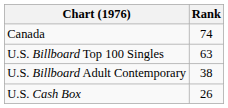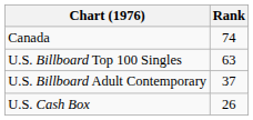 <table class="wikitable sortable">
 <tr>
 <th align="left">Chart (1976)</th>
 <th style="text-align:center;">Rank</th>
 </tr>
 <tr>
 <td>Canada </td>
 <td style="text-align:center;">74</td>
 </tr>
 <tr>
 <td>U.S. <em>Billboard</em> Top 100 Singles</td>
 <td style="text-align:center;">63</td>
 </tr>
 <tr>
 <td>U.S. <em>Billboard</em> Adult Contemporary</td>
-<td style="text-align:center;">38</td>
+<td style="text-align:center;">37</td>
 </tr>
 <tr>
 <td>U.S. <em>Cash Box</em></td>
 <td style="text-align:center;">26</td>
 </tr>
 </table>
